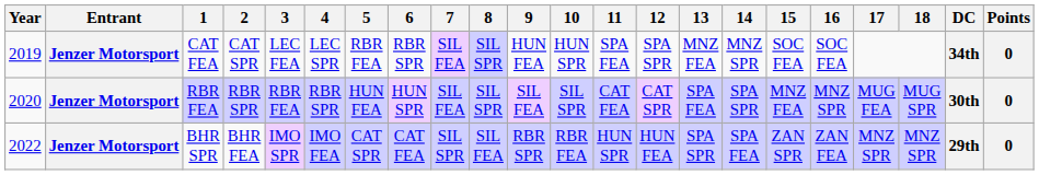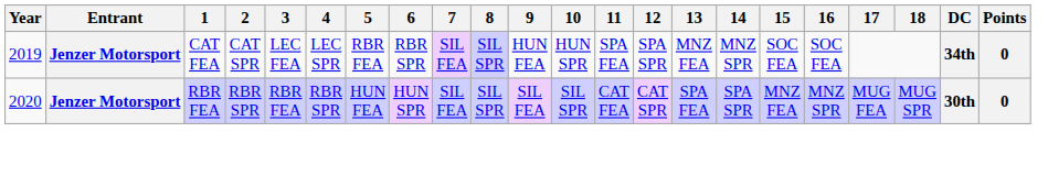 <table class="wikitable" style="text-align:center; font-size:85%">
 <tr>
 <th>Year</th>
 <th>Entrant</th>
 <th>1</th>
 <th>2</th>
 <th>3</th>
 <th>4</th>
 <th>5</th>
 <th>6</th>
 <th>7</th>
 <th>8</th>
 <th>9</th>
 <th>10</th>
 <th>11</th>
 <th>12</th>
 <th>13</th>
 <th>14</th>
 <th>15</th>
 <th>16</th>
 <th>17</th>
 <th>18</th>
 <th>DC</th>
 <th>Points</th>
 </tr>
 <tr>
 <td><a href='#'>2019</a></td>
 <th nowrap><a href='#'>Jenzer Motorsport</a></th>
 <td><a href='#'>CAT<br>FEA</a></td>
 <td><a href='#'>CAT<br>SPR</a></td>
 <td><a href='#'>LEC<br>FEA</a></td>
 <td><a href='#'>LEC<br>SPR</a></td>
 <td><a href='#'>RBR<br>FEA</a></td>
 <td><a href='#'>RBR<br>SPR</a></td>
 <td style="background:#EFCFFF;"><a href='#'>SIL<br>FEA</a><br></td>
 <td style="background:#CFCFFF;"><a href='#'>SIL<br>SPR</a><br></td>
 <td><a href='#'>HUN<br>FEA</a></td>
 <td><a href='#'>HUN<br>SPR</a></td>
 <td><a href='#'>SPA<br>FEA</a></td>
 <td><a href='#'>SPA<br>SPR</a></td>
 <td><a href='#'>MNZ<br>FEA</a></td>
 <td><a href='#'>MNZ<br>SPR</a></td>
 <td><a href='#'>SOC<br>FEA</a></td>
 <td><a href='#'>SOC<br>FEA</a></td>
 <td colspan=2></td>
 <th>34th</th>
 <th>0</th>
 </tr>
 <tr>
 <td><a href='#'>2020</a></td>
 <th nowrap><a href='#'>Jenzer Motorsport</a></th>
 <td style="background:#CFCFFF;"><a href='#'>RBR<br>FEA</a><br></td>
 <td style="background:#CFCFFF;"><a href='#'>RBR<br>SPR</a><br></td>
 <td style="background:#CFCFFF;"><a href='#'>RBR<br>FEA</a><br> </td>
 <td style="background:#CFCFFF;"><a href='#'>RBR<br>SPR</a><br> </td>
 <td style="background:#CFCFFF;"><a href='#'>HUN<br>FEA</a><br> </td>
 <td style="background:#EFCFFF;"><a href='#'>HUN<br>SPR</a><br> </td>
 <td style="background:#CFCFFF;"><a href='#'>SIL<br>FEA</a><br> </td>
 <td style="background:#CFCFFF;"><a href='#'>SIL<br>SPR</a><br> </td>
 <td style="background:#EFCFFF;"><a href='#'>SIL<br>FEA</a><br> </td>
 <td style="background:#CFCFFF;"><a href='#'>SIL<br>SPR</a><br> </td>
 <td style="background:#CFCFFF;"><a href='#'>CAT<br>FEA</a><br> </td>
 <td style="background:#EFCFFF;"><a href='#'>CAT<br>SPR</a><br> </td>
 <td style="background:#CFCFFF;"><a href='#'>SPA<br>FEA</a><br> </td>
 <td style="background:#CFCFFF;"><a href='#'>SPA<br>SPR</a><br> </td>
 <td style="background:#CFCFFF;"><a href='#'>MNZ<br>FEA</a><br></td>
 <td style="background:#CFCFFF;"><a href='#'>MNZ<br>SPR</a><br></td>
 <td style="background:#CFCFFF;"><a href='#'>MUG<br>FEA</a><br></td>
 <td style="background:#CFCFFF;"><a href='#'>MUG<br>SPR</a><br></td>
 <th>30th</th>
 <th>0</th>
 </tr>
-<tr>
-<td><a href='#'>2022</a></td>
-<th nowrap><a href='#'>Jenzer Motorsport</a></th>
-<td style="background:#;"><a href='#'>BHR<br>SPR</a></td>
-<td style="background:#;"><a href='#'>BHR<br>FEA</a></td>
-<td style="background:#EFCFFF;"><a href='#'>IMO<br>SPR</a><br></td>
-<td style="background:#CFCFFF;"><a href='#'>IMO<br>FEA</a><br></td>
-<td style="background:#CFCFFF;"><a href='#'>CAT<br>SPR</a><br></td>
-<td style="background:#CFCFFF;"><a href='#'>CAT<br>FEA</a><br></td>
-<td style="background:#CFCFFF;"><a href='#'>SIL<br>SPR</a><br></td>
-<td style="background:#CFCFFF;"><a href='#'>SIL<br>FEA</a><br></td>
-<td style="background:#CFCFFF;"><a href='#'>RBR<br>SPR</a><br></td>
-<td style="background:#CFCFFF;"><a href='#'>RBR<br>FEA</a><br></td>
-<td style="background:#CFCFFF;"><a href='#'>HUN<br>SPR</a><br></td>
-<td style="background:#CFCFFF;"><a href='#'>HUN<br>FEA</a><br></td>
-<td style="background:#CFCFFF;"><a href='#'>SPA<br>SPR</a><br></td>
-<td style="background:#CFCFFF;"><a href='#'>SPA<br>FEA</a><br></td>
-<td style="background:#CFCFFF;"><a href='#'>ZAN<br>SPR</a><br></td>
-<td style="background:#CFCFFF;"><a href='#'>ZAN<br>FEA</a><br></td>
-<td style="background:#CFCFFF;"><a href='#'>MNZ<br>SPR</a><br></td>
-<td style="background:#CFCFFF;"><a href='#'>MNZ<br>SPR</a><br></td>
-<th>29th</th>
-<th>0</th>
-</tr>
 </table>
